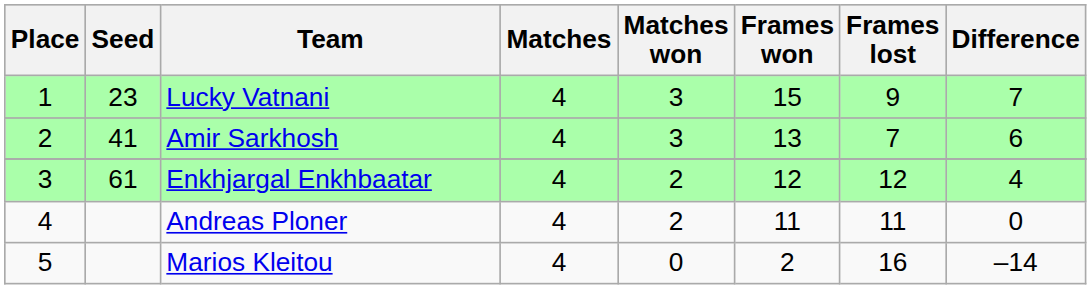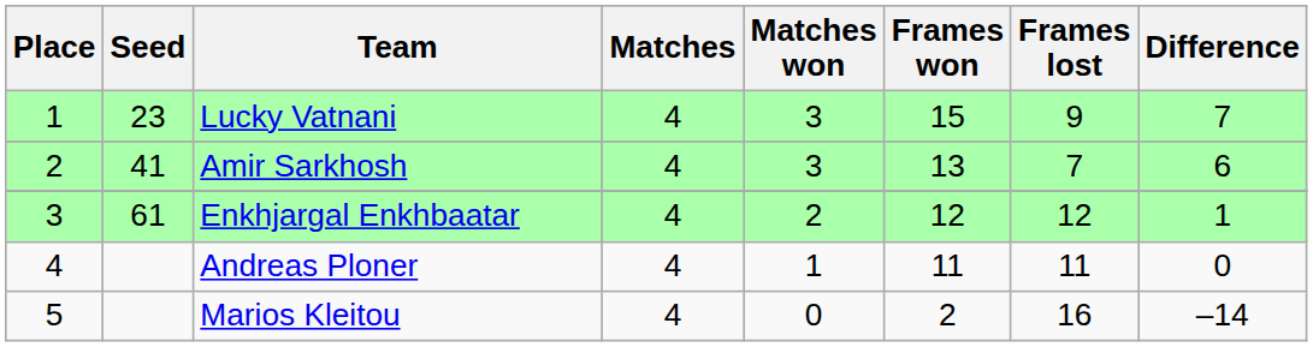 <table class="wikitable" style="text-align: center;">
 <tr>
 <th width=20>Place</th>
 <th width=20>Seed</th>
 <th width=200>Team</th>
 <th width=20>Matches</th>
 <th width=20>Matches won</th>
 <th width=20>Frames won</th>
 <th width=20>Frames lost</th>
 <th width=20>Difference</th>
 </tr>
 <tr style="background:#aaffaa;">
 <td>1</td>
 <td>23</td>
 <td style="text-align:left;"> <a href='#'>Lucky Vatnani</a></td>
 <td>4</td>
 <td>3</td>
 <td>15</td>
 <td>9</td>
 <td>7</td>
 </tr>
 <tr style="background:#aaffaa;">
 <td>2</td>
 <td>41</td>
 <td style="text-align:left;"> <a href='#'>Amir Sarkhosh</a></td>
 <td>4</td>
 <td>3</td>
 <td>13</td>
 <td>7</td>
 <td>6</td>
 </tr>
 <tr>
 </tr>
 <tr style="background:#aaffaa;">
 <td>3</td>
 <td>61</td>
 <td style="text-align:left;"> <a href='#'>Enkhjargal Enkhbaatar</a></td>
 <td>4</td>
 <td>2</td>
 <td>12</td>
 <td>12</td>
-<td>4</td>
+<td>1</td>
 </tr>
 <tr>
 <td>4</td>
 <td></td>
 <td style="text-align:left;"> <a href='#'>Andreas Ploner</a></td>
 <td>4</td>
-<td>2</td>
+<td>1</td>
 <td>11</td>
 <td>11</td>
 <td>0</td>
 </tr>
 <tr>
 <td>5</td>
 <td></td>
 <td style="text-align:left;"> <a href='#'>Marios Kleitou</a></td>
 <td>4</td>
 <td>0</td>
 <td>2</td>
 <td>16</td>
 <td>–14</td>
 </tr>
 </table>
